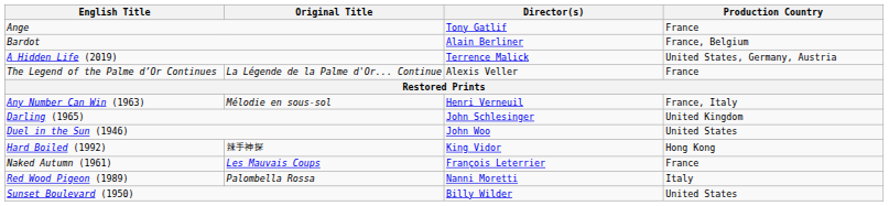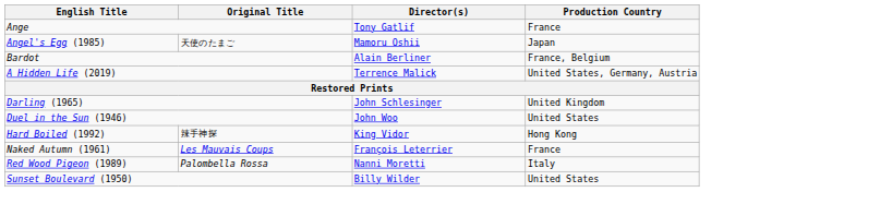 <table class="wikitable">
 <tr>
 <th scope="col" style="width:25%;">English Title</th>
 <th scope="col" style="width:25%;">Original Title</th>
 <th scope="col" style="width:25%;">Director(s)</th>
 <th scope="col" style="width:25%;">Production Country</th>
 </tr>
 <tr>
 <td colspan="2"><em>Ange</em></td>
 <td><a href='#'>Tony Gatlif</a></td>
 <td>France</td>
 </tr>
 <tr>
+<td><em><a href='#'>Angel's Egg</a></em> (1985)</td>
+<td>天使のたまご</td>
+<td><a href='#'>Mamoru Oshii</a></td>
+<td>Japan</td>
+</tr>
+<tr>
 <td colspan="2"><em>Bardot</em></td>
 <td><a href='#'>Alain Berliner</a></td>
 <td>France, Belgium</td>
 </tr>
 <tr>
 <td colspan="2"><em><a href='#'>A Hidden Life</a></em> (2019)</td>
 <td><a href='#'>Terrence Malick</a></td>
 <td>United States, Germany, Austria</td>
 </tr>
 <tr>
-<td><em>The Legend of the Palme d’Or Continues</em></td>
-<td><em>La Légende de la Palme d'Or... Continue</em></td>
-<td>Alexis Veller</td>
-<td>France</td>
-</tr>
-<tr>
 <th colspan="4">Restored Prints</th>
-</tr>
-<tr>
-<td><em><a href='#'>Any Number Can Win</a></em> (1963)</td>
-<td><em>Mélodie en sous-sol</em></td>
-<td><a href='#'>Henri Verneuil</a></td>
-<td>France, Italy</td>
 </tr>
 <tr>
 <td colspan="2"><em><a href='#'>Darling</a></em> (1965)</td>
 <td><a href='#'>John Schlesinger</a></td>
 <td>United Kingdom</td>
 </tr>
 <tr>
 <td colspan="2"><em><a href='#'>Duel in the Sun</a></em> (1946)</td>
 <td><a href='#'>John Woo</a></td>
 <td>United States</td>
 </tr>
 <tr>
 <td><em><a href='#'>Hard Boiled</a></em> (1992)</td>
 <td>辣手神探</td>
 <td><a href='#'>King Vidor</a></td>
 <td>Hong Kong</td>
 </tr>
 <tr>
 <td><em>Naked Autumn</em> (1961)</td>
 <td><em><a href='#'>Les Mauvais Coups</a></em></td>
 <td><a href='#'>François Leterrier</a></td>
 <td>France</td>
 </tr>
 <tr>
 <td><em><a href='#'>Red Wood Pigeon</a></em> (1989)</td>
 <td><em>Palombella Rossa</em></td>
 <td><a href='#'>Nanni Moretti</a></td>
 <td>Italy</td>
 </tr>
 <tr>
 <td colspan="2"><em><a href='#'>Sunset Boulevard</a></em> (1950)</td>
 <td><a href='#'>Billy Wilder</a></td>
 <td>United States</td>
 </tr>
 </table>
